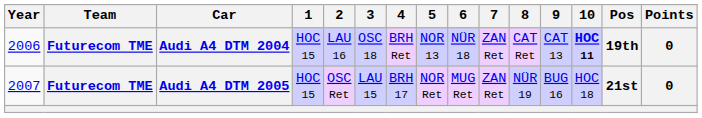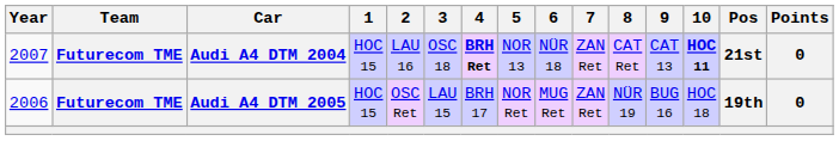 <table class="wikitable" border="1" style="text-align:center; font-size:90%;">
 <tr>
 <th>Year</th>
 <th>Team</th>
 <th>Car</th>
 <th>1</th>
 <th>2</th>
 <th>3</th>
 <th>4</th>
 <th>5</th>
 <th>6</th>
 <th>7</th>
 <th>8</th>
 <th>9</th>
 <th>10</th>
 <th>Pos</th>
 <th>Points</th>
 </tr>
 <tr>
-<td><a href='#'>2006</a></td>
+<td><a href='#'>2007</a></td>
 <th><a href='#'>Futurecom TME</a></th>
 <th><a href='#'>Audi A4 DTM 2004</a></th>
 <td style="background:#cfcfff;"><a href='#'>HOC</a><br><small>15</small></td>
 <td style="background:#cfcfff;"><a href='#'>LAU</a><br><small>16</small></td>
 <td style="background:#cfcfff;"><a href='#'>OSC</a><br><small>18</small></td>
-<td style="background:#efcfff;"><a href='#'>BRH</a><br><small>Ret</small></td>
+<td style="background:#efcfff;"><strong><a href='#'>BRH</a><br><small>Ret</small></strong></td>
 <td style="background:#cfcfff;"><a href='#'>NOR</a><br><small>13</small></td>
 <td style="background:#cfcfff;"><a href='#'>NÜR</a><br><small>18</small></td>
 <td style="background:#efcfff;"><a href='#'>ZAN</a><br><small>Ret</small></td>
 <td style="background:#efcfff;"><a href='#'>CAT</a><br><small>Ret</small></td>
 <td style="background:#cfcfff;"><a href='#'>CAT</a><br><small>13</small></td>
 <td style="background:#cfcfff;"><strong><a href='#'>HOC</a><br><small>11</small></strong></td>
-<th>19th</th>
+<th>21st</th>
 <th>0</th>
 </tr>
 <tr>
-<td><a href='#'>2007</a></td>
+<td><a href='#'>2006</a></td>
 <th><a href='#'>Futurecom TME</a></th>
 <th><a href='#'>Audi A4 DTM 2005</a></th>
 <td style="background:#cfcfff;"><a href='#'>HOC</a><br><small>15</small></td>
 <td style="background:#efcfff;"><a href='#'>OSC</a><br><small>Ret</small></td>
 <td style="background:#cfcfff;"><a href='#'>LAU</a><br><small>15</small></td>
 <td style="background:#cfcfff;"><a href='#'>BRH</a><br><small>17</small></td>
 <td style="background:#efcfff;"><a href='#'>NOR</a><br><small>Ret</small></td>
 <td style="background:#efcfff;"><a href='#'>MUG</a><br><small>Ret</small></td>
 <td style="background:#efcfff;"><a href='#'>ZAN</a><br><small>Ret</small></td>
 <td style="background:#cfcfff;"><a href='#'>NÜR</a><br><small>19</small></td>
 <td style="background:#cfcfff;"><a href='#'>BUG</a><br><small>16</small></td>
 <td style="background:#cfcfff;"><a href='#'>HOC</a><br><small>18</small></td>
-<th>21st</th>
+<th>19th</th>
 <th>0</th>
 </tr>
 <tr>
 <th colspan="15"></th>
 </tr>
 </table>
